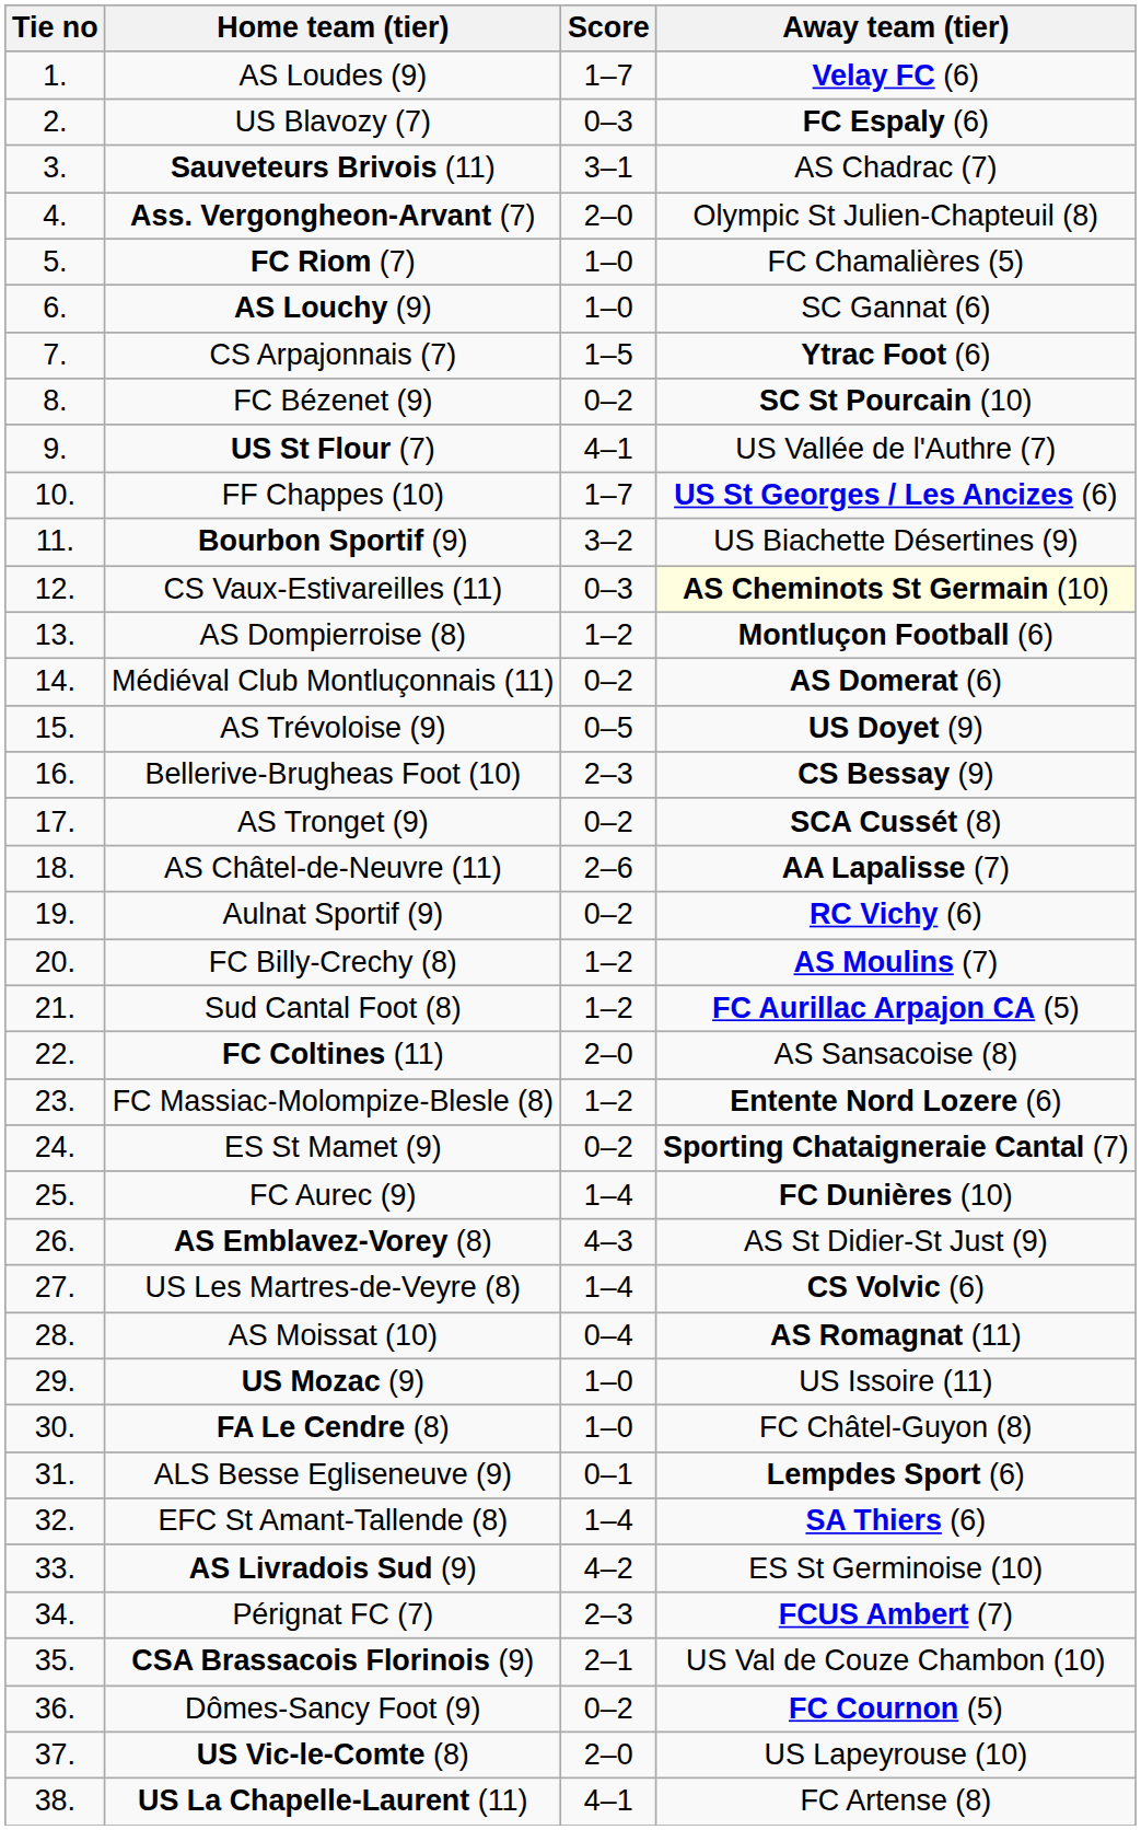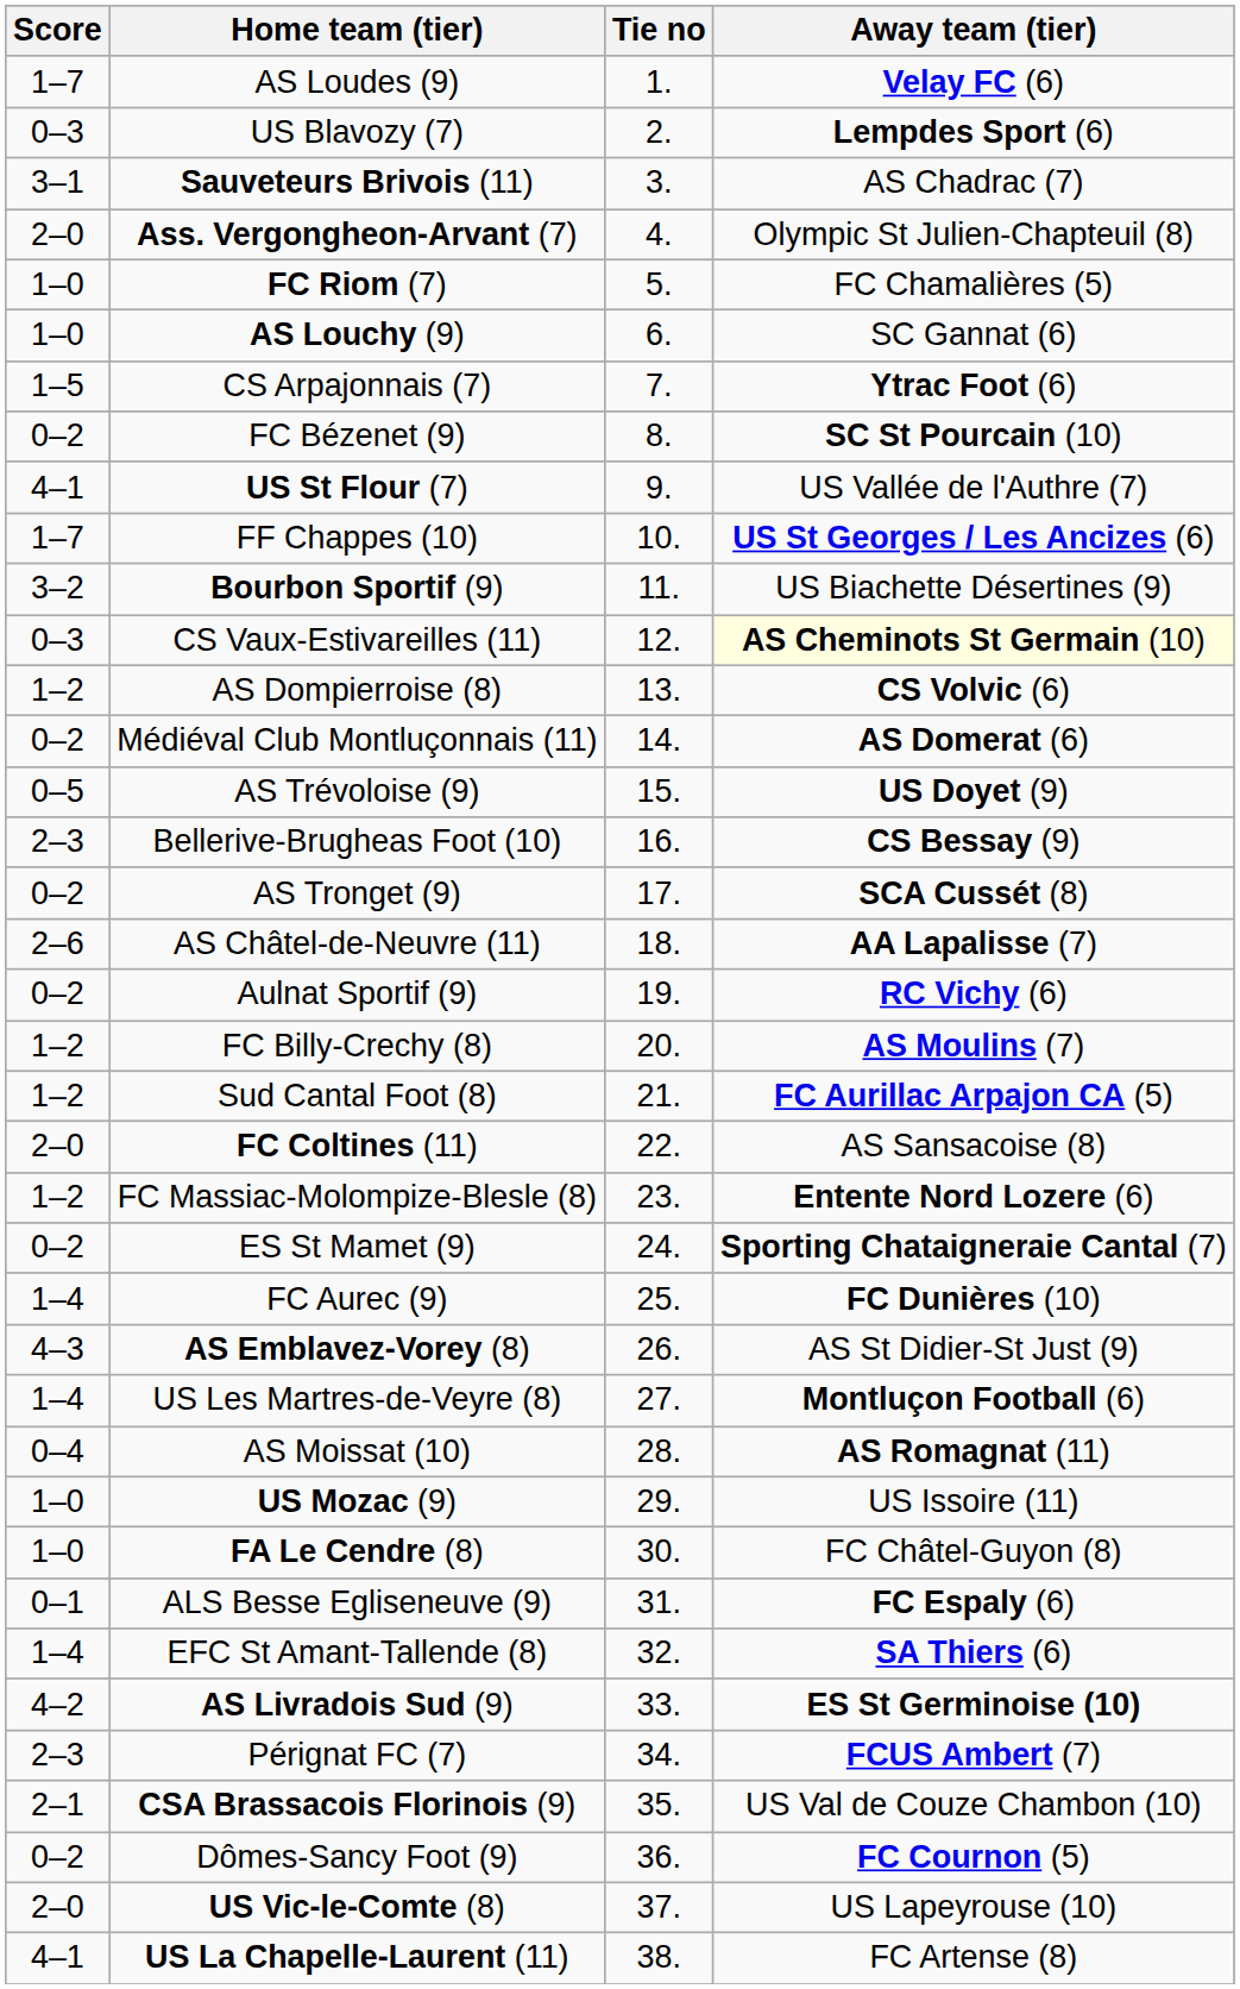 <table class="wikitable" style="text-align: center">
 <tr>
+<th>Score</th>
+<th>Home team (tier)</th>
 <th>Tie no</th>
-<th>Home team (tier)</th>
-<th>Score</th>
 <th>Away team (tier)</th>
 </tr>
 <tr>
+<td>1–7</td>
+<td>AS Loudes (9)</td>
 <td>1.</td>
-<td>AS Loudes (9)</td>
-<td>1–7</td>
 <td><strong><a href='#'>Velay FC</a></strong> (6)</td>
 </tr>
 <tr>
+<td>0–3</td>
+<td>US Blavozy (7)</td>
 <td>2.</td>
-<td>US Blavozy (7)</td>
+<td><strong>Lempdes Sport</strong> (6)</td>
+</tr>
+<tr>
+<td>3–1 </td>
+<td><strong>Sauveteurs Brivois</strong> (11)</td>
+<td>3.</td>
+<td>AS Chadrac (7)</td>
+</tr>
+<tr>
+<td>2–0</td>
+<td><strong>Ass. Vergongheon-Arvant</strong> (7)</td>
+<td>4.</td>
+<td>Olympic St Julien-Chapteuil (8)</td>
+</tr>
+<tr>
+<td>1–0</td>
+<td><strong>FC Riom</strong> (7)</td>
+<td>5.</td>
+<td>FC Chamalières (5)</td>
+</tr>
+<tr>
+<td>1–0</td>
+<td><strong>AS Louchy</strong> (9)</td>
+<td>6.</td>
+<td>SC Gannat (6)</td>
+</tr>
+<tr>
+<td>1–5</td>
+<td>CS Arpajonnais (7)</td>
+<td>7.</td>
+<td><strong>Ytrac Foot</strong> (6)</td>
+</tr>
+<tr>
+<td>0–2</td>
+<td>FC Bézenet (9)</td>
+<td>8.</td>
+<td><strong>SC St Pourcain</strong> (10)</td>
+</tr>
+<tr>
+<td>4–1</td>
+<td><strong>US St Flour</strong> (7)</td>
+<td>9.</td>
+<td>US Vallée de l'Authre (7)</td>
+</tr>
+<tr>
+<td>1–7</td>
+<td>FF Chappes (10)</td>
+<td>10.</td>
+<td><strong><a href='#'>US St Georges / Les Ancizes</a></strong> (6)</td>
+</tr>
+<tr>
+<td>3–2</td>
+<td><strong>Bourbon Sportif</strong> (9)</td>
+<td>11.</td>
+<td>US Biachette Désertines (9)</td>
+</tr>
+<tr>
 <td>0–3</td>
+<td>CS Vaux-Estivareilles (11)</td>
+<td>12.</td>
+<td style="background: lightyellow;"><strong>AS Cheminots St Germain</strong> (10)</td>
+</tr>
+<tr>
+<td>1–2</td>
+<td>AS Dompierroise (8)</td>
+<td>13.</td>
+<td><strong>CS Volvic</strong> (6)</td>
+</tr>
+<tr>
+<td>0–2</td>
+<td>Médiéval Club Montluçonnais (11)</td>
+<td>14.</td>
+<td><strong>AS Domerat</strong> (6)</td>
+</tr>
+<tr>
+<td>0–5</td>
+<td>AS Trévoloise (9)</td>
+<td>15.</td>
+<td><strong>US Doyet</strong> (9)</td>
+</tr>
+<tr>
+<td>2–3</td>
+<td>Bellerive-Brugheas Foot (10)</td>
+<td>16.</td>
+<td><strong>CS Bessay</strong> (9)</td>
+</tr>
+<tr>
+<td>0–2</td>
+<td>AS Tronget (9)</td>
+<td>17.</td>
+<td><strong>SCA Cussét</strong> (8)</td>
+</tr>
+<tr>
+<td>2–6</td>
+<td>AS Châtel-de-Neuvre (11)</td>
+<td>18.</td>
+<td><strong>AA Lapalisse</strong> (7)</td>
+</tr>
+<tr>
+<td>0–2</td>
+<td>Aulnat Sportif (9)</td>
+<td>19.</td>
+<td><strong><a href='#'>RC Vichy</a></strong> (6)</td>
+</tr>
+<tr>
+<td>1–2</td>
+<td>FC Billy-Crechy (8)</td>
+<td>20.</td>
+<td><strong><a href='#'>AS Moulins</a></strong> (7)</td>
+</tr>
+<tr>
+<td>1–2</td>
+<td>Sud Cantal Foot (8)</td>
+<td>21.</td>
+<td><strong><a href='#'>FC Aurillac Arpajon CA</a></strong> (5)</td>
+</tr>
+<tr>
+<td>2–0</td>
+<td><strong>FC Coltines</strong> (11)</td>
+<td>22.</td>
+<td>AS Sansacoise (8)</td>
+</tr>
+<tr>
+<td>1–2</td>
+<td>FC Massiac-Molompize-Blesle (8)</td>
+<td>23.</td>
+<td><strong>Entente Nord Lozere</strong> (6)</td>
+</tr>
+<tr>
+<td>0–2</td>
+<td>ES St Mamet (9)</td>
+<td>24.</td>
+<td><strong>Sporting Chataigneraie Cantal</strong> (7)</td>
+</tr>
+<tr>
+<td>1–4</td>
+<td>FC Aurec (9)</td>
+<td>25.</td>
+<td><strong>FC Dunières</strong> (10)</td>
+</tr>
+<tr>
+<td>4–3</td>
+<td><strong>AS Emblavez-Vorey</strong> (8)</td>
+<td>26.</td>
+<td>AS St Didier-St Just (9)</td>
+</tr>
+<tr>
+<td>1–4</td>
+<td>US Les Martres-de-Veyre (8)</td>
+<td>27.</td>
+<td><strong>Montluçon Football</strong> (6)</td>
+</tr>
+<tr>
+<td>0–4</td>
+<td>AS Moissat (10)</td>
+<td>28.</td>
+<td><strong>AS Romagnat</strong> (11)</td>
+</tr>
+<tr>
+<td>1–0</td>
+<td><strong>US Mozac</strong> (9)</td>
+<td>29.</td>
+<td>US Issoire (11)</td>
+</tr>
+<tr>
+<td>1–0</td>
+<td><strong>FA Le Cendre</strong> (8)</td>
+<td>30.</td>
+<td>FC Châtel-Guyon (8)</td>
+</tr>
+<tr>
+<td>0–1</td>
+<td>ALS Besse Egliseneuve (9)</td>
+<td>31.</td>
 <td><strong>FC Espaly</strong> (6)</td>
 </tr>
 <tr>
-<td>3.</td>
-<td><strong>Sauveteurs Brivois</strong> (11)</td>
-<td>3–1 </td>
-<td>AS Chadrac (7)</td>
-</tr>
-<tr>
-<td>4.</td>
-<td><strong>Ass. Vergongheon-Arvant</strong> (7)</td>
-<td>2–0</td>
-<td>Olympic St Julien-Chapteuil (8)</td>
-</tr>
-<tr>
-<td>5.</td>
-<td><strong>FC Riom</strong> (7)</td>
-<td>1–0</td>
-<td>FC Chamalières (5)</td>
-</tr>
-<tr>
-<td>6.</td>
-<td><strong>AS Louchy</strong> (9)</td>
-<td>1–0</td>
-<td>SC Gannat (6)</td>
-</tr>
-<tr>
-<td>7.</td>
-<td>CS Arpajonnais (7)</td>
-<td>1–5</td>
-<td><strong>Ytrac Foot</strong> (6)</td>
-</tr>
-<tr>
-<td>8.</td>
-<td>FC Bézenet (9)</td>
-<td>0–2</td>
-<td><strong>SC St Pourcain</strong> (10)</td>
-</tr>
-<tr>
-<td>9.</td>
-<td><strong>US St Flour</strong> (7)</td>
-<td>4–1</td>
-<td>US Vallée de l'Authre (7)</td>
-</tr>
-<tr>
-<td>10.</td>
-<td>FF Chappes (10)</td>
-<td>1–7</td>
-<td><strong><a href='#'>US St Georges / Les Ancizes</a></strong> (6)</td>
-</tr>
-<tr>
-<td>11.</td>
-<td><strong>Bourbon Sportif</strong> (9)</td>
-<td>3–2</td>
-<td>US Biachette Désertines (9)</td>
-</tr>
-<tr>
-<td>12.</td>
-<td>CS Vaux-Estivareilles (11)</td>
-<td>0–3</td>
-<td style="background: lightyellow;"><strong>AS Cheminots St Germain</strong> (10)</td>
-</tr>
-<tr>
-<td>13.</td>
-<td>AS Dompierroise (8)</td>
-<td>1–2</td>
-<td><strong>Montluçon Football</strong> (6)</td>
-</tr>
-<tr>
-<td>14.</td>
-<td>Médiéval Club Montluçonnais (11)</td>
-<td>0–2</td>
-<td><strong>AS Domerat</strong> (6)</td>
-</tr>
-<tr>
-<td>15.</td>
-<td>AS Trévoloise (9)</td>
-<td>0–5</td>
-<td><strong>US Doyet</strong> (9)</td>
-</tr>
-<tr>
-<td>16.</td>
-<td>Bellerive-Brugheas Foot (10)</td>
-<td>2–3</td>
-<td><strong>CS Bessay</strong> (9)</td>
-</tr>
-<tr>
-<td>17.</td>
-<td>AS Tronget (9)</td>
-<td>0–2</td>
-<td><strong>SCA Cussét</strong> (8)</td>
-</tr>
-<tr>
-<td>18.</td>
-<td>AS Châtel-de-Neuvre (11)</td>
-<td>2–6</td>
-<td><strong>AA Lapalisse</strong> (7)</td>
-</tr>
-<tr>
-<td>19.</td>
-<td>Aulnat Sportif (9)</td>
-<td>0–2</td>
-<td><strong><a href='#'>RC Vichy</a></strong> (6)</td>
-</tr>
-<tr>
-<td>20.</td>
-<td>FC Billy-Crechy (8)</td>
-<td>1–2</td>
-<td><strong><a href='#'>AS Moulins</a></strong> (7)</td>
-</tr>
-<tr>
-<td>21.</td>
-<td>Sud Cantal Foot (8)</td>
-<td>1–2</td>
-<td><strong><a href='#'>FC Aurillac Arpajon CA</a></strong> (5)</td>
-</tr>
-<tr>
-<td>22.</td>
-<td><strong>FC Coltines</strong> (11)</td>
-<td>2–0</td>
-<td>AS Sansacoise (8)</td>
-</tr>
-<tr>
-<td>23.</td>
-<td>FC Massiac-Molompize-Blesle (8)</td>
-<td>1–2</td>
-<td><strong>Entente Nord Lozere</strong> (6)</td>
-</tr>
-<tr>
-<td>24.</td>
-<td>ES St Mamet (9)</td>
-<td>0–2</td>
-<td><strong>Sporting Chataigneraie Cantal</strong> (7)</td>
-</tr>
-<tr>
-<td>25.</td>
-<td>FC Aurec (9)</td>
 <td>1–4</td>
-<td><strong>FC Dunières</strong> (10)</td>
-</tr>
-<tr>
-<td>26.</td>
-<td><strong>AS Emblavez-Vorey</strong> (8)</td>
-<td>4–3</td>
-<td>AS St Didier-St Just (9)</td>
-</tr>
-<tr>
-<td>27.</td>
-<td>US Les Martres-de-Veyre (8)</td>
-<td>1–4</td>
-<td><strong>CS Volvic</strong> (6)</td>
-</tr>
-<tr>
-<td>28.</td>
-<td>AS Moissat (10)</td>
-<td>0–4</td>
-<td><strong>AS Romagnat</strong> (11)</td>
-</tr>
-<tr>
-<td>29.</td>
-<td><strong>US Mozac</strong> (9)</td>
-<td>1–0</td>
-<td>US Issoire (11)</td>
-</tr>
-<tr>
-<td>30.</td>
-<td><strong>FA Le Cendre</strong> (8)</td>
-<td>1–0</td>
-<td>FC Châtel-Guyon (8)</td>
-</tr>
-<tr>
-<td>31.</td>
-<td>ALS Besse Egliseneuve (9)</td>
-<td>0–1</td>
-<td><strong>Lempdes Sport</strong> (6)</td>
-</tr>
-<tr>
+<td>EFC St Amant-Tallende (8)</td>
 <td>32.</td>
-<td>EFC St Amant-Tallende (8)</td>
-<td>1–4</td>
 <td><strong><a href='#'>SA Thiers</a></strong> (6)</td>
 </tr>
 <tr>
+<td>4–2</td>
+<td><strong>AS Livradois Sud</strong> (9)</td>
 <td>33.</td>
-<td><strong>AS Livradois Sud</strong> (9)</td>
-<td>4–2</td>
-<td>ES St Germinoise (10)</td>
+<td><strong>ES St Germinoise (10)</strong></td>
 </tr>
 <tr>
+<td>2–3</td>
+<td>Pérignat FC (7)</td>
 <td>34.</td>
-<td>Pérignat FC (7)</td>
-<td>2–3</td>
 <td><strong><a href='#'>FCUS Ambert</a></strong> (7)</td>
 </tr>
 <tr>
+<td>2–1</td>
+<td><strong>CSA Brassacois Florinois</strong> (9)</td>
 <td>35.</td>
-<td><strong>CSA Brassacois Florinois</strong> (9)</td>
-<td>2–1</td>
 <td>US Val de Couze Chambon (10)</td>
 </tr>
 <tr>
+<td>0–2</td>
+<td>Dômes-Sancy Foot (9)</td>
 <td>36.</td>
-<td>Dômes-Sancy Foot (9)</td>
-<td>0–2</td>
 <td><strong><a href='#'>FC Cournon</a></strong> (5)</td>
 </tr>
 <tr>
+<td>2–0</td>
+<td><strong>US Vic-le-Comte</strong> (8)</td>
 <td>37.</td>
-<td><strong>US Vic-le-Comte</strong> (8)</td>
-<td>2–0</td>
 <td>US Lapeyrouse (10)</td>
 </tr>
 <tr>
+<td>4–1</td>
+<td><strong>US La Chapelle-Laurent</strong> (11)</td>
 <td>38.</td>
-<td><strong>US La Chapelle-Laurent</strong> (11)</td>
-<td>4–1</td>
 <td>FC Artense (8)</td>
 </tr>
 </table>
